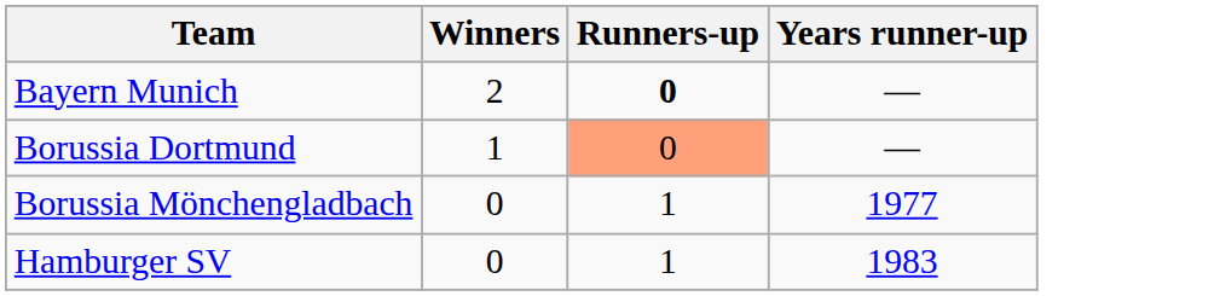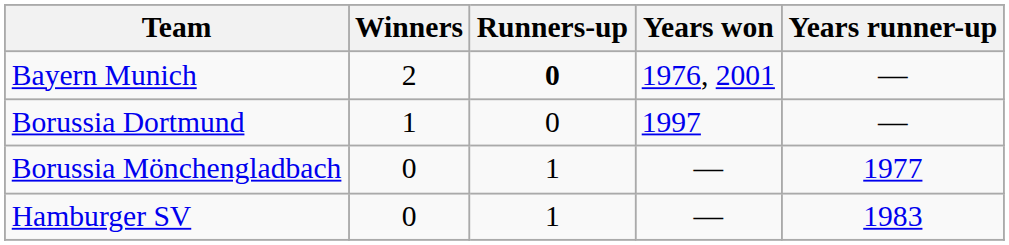 <table class="wikitable">
 <tr>
 <th>Team</th>
 <th>Winners</th>
 <th>Runners-up</th>
+<th class="unsortable">Years won</th>
 <th class="unsortable">Years runner-up</th>
 </tr>
 <tr>
 <td><a href='#'>Bayern Munich</a></td>
 <td align=center>2</td>
 <td align=center><strong>0</strong></td>
+<td><a href='#'>1976</a>, <a href='#'>2001</a></td>
 <td align=center>—</td>
 </tr>
 <tr>
 <td><a href='#'>Borussia Dortmund</a></td>
 <td align=center>1</td>
-<td align=center style="background: lightsalmon;">0</td>
+<td align=center>0</td>
+<td><a href='#'>1997</a></td>
 <td align=center>—</td>
 </tr>
 <tr>
 <td><a href='#'>Borussia Mönchengladbach </a></td>
 <td align=center>0</td>
 <td align=center>1</td>
+<td align=center>—</td>
 <td align=center><a href='#'>1977</a></td>
 </tr>
 <tr>
 <td><a href='#'>Hamburger SV</a></td>
 <td align=center>0</td>
 <td align=center>1</td>
+<td align=center>—</td>
 <td align=center><a href='#'>1983</a></td>
 </tr>
 </table>
